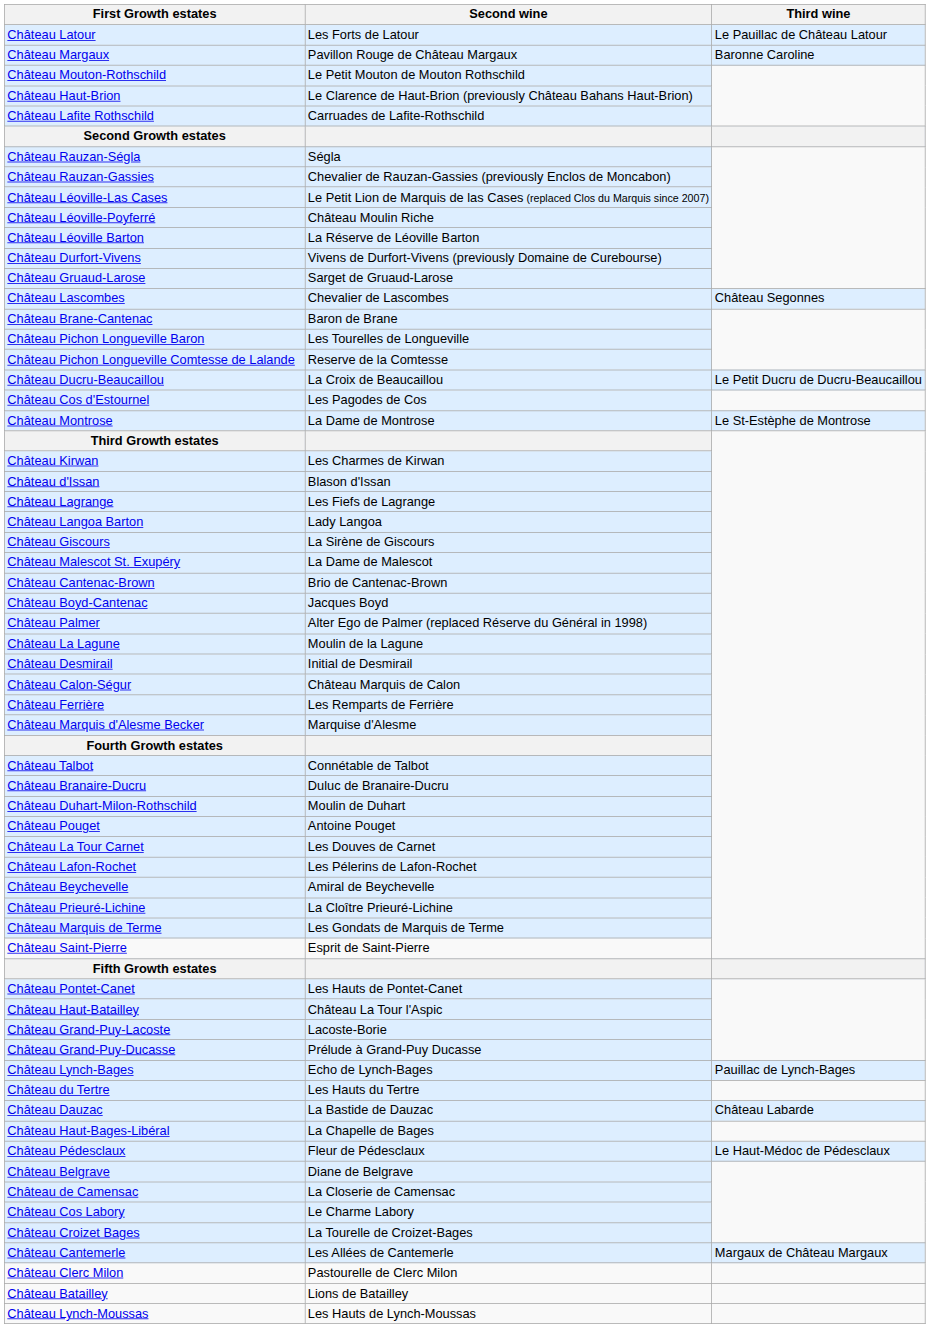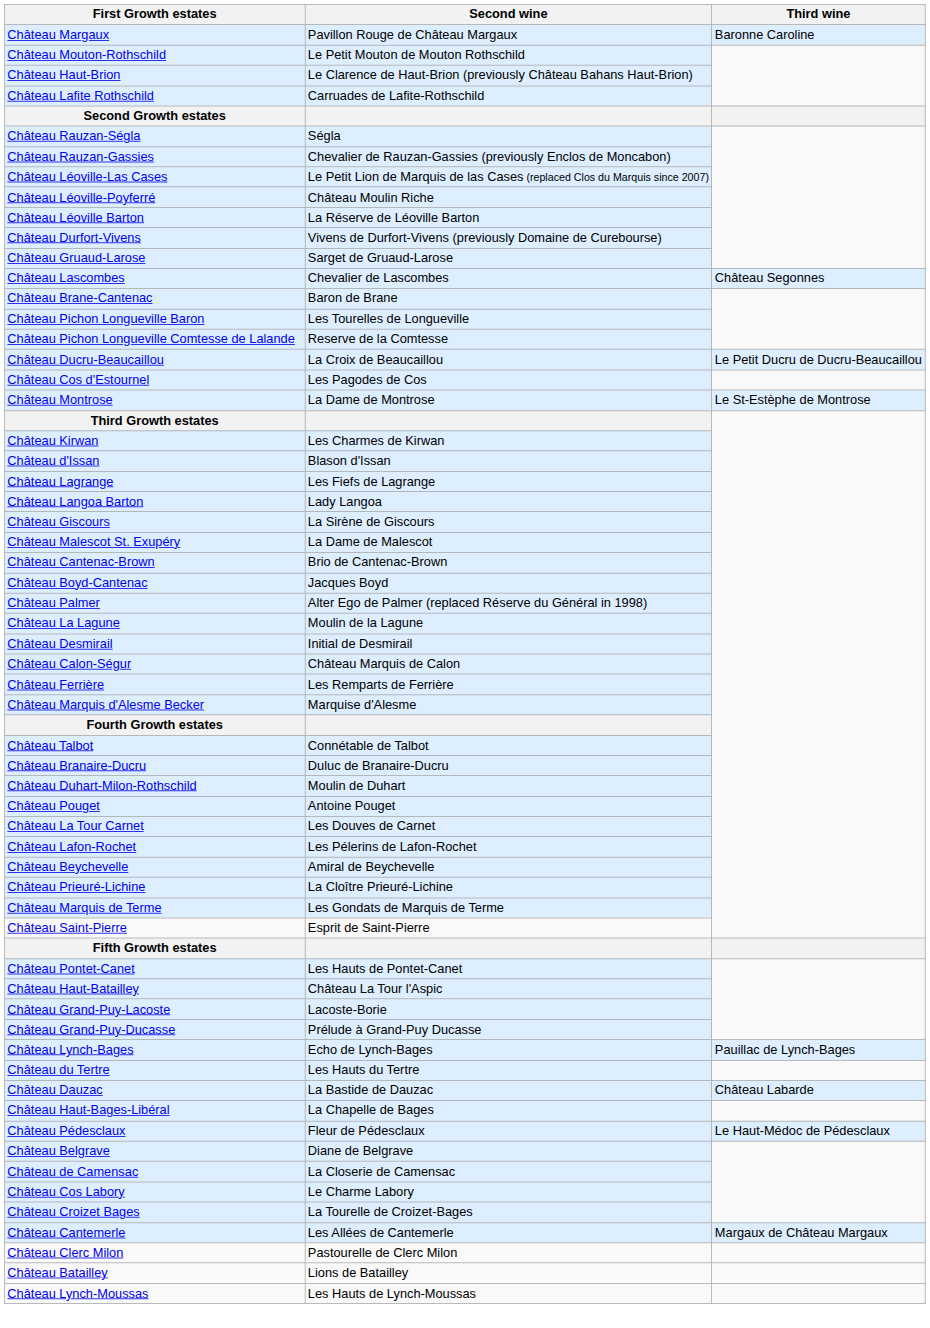 <table class="wikitable">
 <tr>
 <th>First Growth estates</th>
 <th>Second wine</th>
 <th>Third wine</th>
-</tr>
-<tr ---- bgcolor="#DDEEFF">
-<td><a href='#'>Château Latour</a></td>
-<td>Les Forts de Latour</td>
-<td>Le Pauillac de Château Latour</td>
 </tr>
 <tr ---- bgcolor="#DDEEFF">
 <td><a href='#'>Château Margaux</a></td>
 <td>Pavillon Rouge de Château Margaux</td>
 <td>Baronne Caroline</td>
 </tr>
 <tr ---- bgcolor="#DDEEFF">
 <td><a href='#'>Château Mouton-Rothschild</a></td>
 <td>Le Petit Mouton de Mouton Rothschild</td>
 </tr>
 <tr ---- bgcolor="#DDEEFF">
 <td><a href='#'>Château Haut-Brion</a></td>
 <td>Le Clarence de Haut-Brion (previously Château Bahans Haut-Brion)</td>
 </tr>
 <tr ---- bgcolor="#DDEEFF">
 <td><a href='#'>Château Lafite Rothschild</a></td>
 <td>Carruades de Lafite-Rothschild</td>
 </tr>
 <tr ---- bgcolor="#DDEEFF">
 <th>Second Growth estates</th>
 <th></th>
 <th></th>
 </tr>
 <tr ---- bgcolor="#DDEEFF">
 <td><a href='#'>Château Rauzan-Ségla</a></td>
 <td>Ségla</td>
 </tr>
 <tr ---- bgcolor="#DDEEFF">
 <td><a href='#'>Château Rauzan-Gassies</a></td>
 <td>Chevalier de Rauzan-Gassies (previously Enclos de Moncabon)</td>
 </tr>
 <tr ---- bgcolor="#DDEEFF">
 <td><a href='#'>Château Léoville-Las Cases</a></td>
 <td>Le Petit Lion de Marquis de las Cases<small> (replaced Clos du Marquis since 2007)</small></td>
 </tr>
 <tr ---- bgcolor="#DDEEFF">
 <td><a href='#'>Château Léoville-Poyferré</a></td>
 <td>Château Moulin Riche</td>
 </tr>
 <tr ---- bgcolor="#DDEEFF">
 <td><a href='#'>Château Léoville Barton</a></td>
 <td>La Réserve de Léoville Barton</td>
 </tr>
 <tr ---- bgcolor="#DDEEFF">
 <td><a href='#'>Château Durfort-Vivens</a></td>
 <td>Vivens de Durfort-Vivens (previously Domaine de Curebourse)</td>
 </tr>
 <tr ---- bgcolor="#DDEEFF">
 <td><a href='#'>Château Gruaud-Larose</a></td>
 <td>Sarget de Gruaud-Larose</td>
 </tr>
 <tr ---- bgcolor="#DDEEFF">
 <td><a href='#'>Château Lascombes</a></td>
 <td>Chevalier de Lascombes</td>
 <td>Château Segonnes</td>
 </tr>
 <tr ---- bgcolor="#DDEEFF">
 <td><a href='#'>Château Brane-Cantenac</a></td>
 <td>Baron de Brane</td>
 </tr>
 <tr ---- bgcolor="#DDEEFF">
 <td><a href='#'>Château Pichon Longueville Baron</a></td>
 <td>Les Tourelles de Longueville</td>
 </tr>
 <tr ---- bgcolor="#DDEEFF">
 <td><a href='#'>Château Pichon Longueville Comtesse de Lalande</a>  </td>
 <td>Reserve de la Comtesse</td>
 </tr>
 <tr ---- bgcolor="#DDEEFF">
 <td><a href='#'>Château Ducru-Beaucaillou</a></td>
 <td>La Croix de Beaucaillou</td>
 <td>Le Petit Ducru de Ducru-Beaucaillou</td>
 </tr>
 <tr ---- bgcolor="#DDEEFF">
 <td><a href='#'>Château Cos d'Estournel</a></td>
 <td>Les Pagodes de Cos</td>
 </tr>
 <tr ---- bgcolor="#DDEEFF">
 <td><a href='#'>Château Montrose</a></td>
 <td>La Dame de Montrose</td>
 <td>Le St-Estèphe de Montrose</td>
 </tr>
 <tr ---- bgcolor="#DDEEFF">
 <th>Third Growth estates</th>
 <th></th>
 </tr>
 <tr ---- bgcolor="#DDEEFF">
 <td><a href='#'>Château Kirwan</a></td>
 <td>Les Charmes de Kirwan</td>
 </tr>
 <tr ---- bgcolor="#DDEEFF">
 <td><a href='#'>Château d'Issan</a></td>
 <td>Blason d'Issan</td>
 </tr>
 <tr ---- bgcolor="#DDEEFF">
 <td><a href='#'>Château Lagrange</a></td>
 <td>Les Fiefs de Lagrange</td>
 </tr>
 <tr ---- bgcolor="#DDEEFF">
 <td><a href='#'>Château Langoa Barton</a></td>
 <td>Lady Langoa</td>
 </tr>
 <tr ---- bgcolor="#DDEEFF">
 <td><a href='#'>Château Giscours</a></td>
 <td>La Sirène de Giscours</td>
 </tr>
 <tr ---- bgcolor="#DDEEFF">
 <td><a href='#'>Château Malescot St. Exupéry</a></td>
 <td>La Dame de Malescot</td>
 </tr>
 <tr ---- bgcolor="#DDEEFF">
 <td><a href='#'>Château Cantenac-Brown</a></td>
 <td>Brio de Cantenac-Brown</td>
 </tr>
 <tr ---- bgcolor="#DDEEFF">
 <td><a href='#'>Château Boyd-Cantenac</a></td>
 <td>Jacques Boyd</td>
 </tr>
 <tr ---- bgcolor="#DDEEFF">
 <td><a href='#'>Château Palmer</a></td>
 <td>Alter Ego de Palmer (replaced Réserve du Général in 1998)</td>
 </tr>
 <tr ---- bgcolor="#DDEEFF">
 <td><a href='#'>Château La Lagune</a></td>
 <td>Moulin de la Lagune</td>
 </tr>
 <tr ---- bgcolor="#DDEEFF">
 <td><a href='#'>Château Desmirail</a></td>
 <td>Initial de Desmirail</td>
 </tr>
 <tr ---- bgcolor="#DDEEFF">
 <td><a href='#'>Château Calon-Ségur</a></td>
 <td>Château Marquis de Calon</td>
 </tr>
 <tr ---- bgcolor="#DDEEFF">
 <td><a href='#'>Château Ferrière</a></td>
 <td>Les Remparts de Ferrière</td>
 </tr>
 <tr ---- bgcolor="#DDEEFF">
 <td><a href='#'>Château Marquis d'Alesme Becker</a></td>
 <td>Marquise d'Alesme</td>
 </tr>
 <tr ---- bgcolor="#DDEEFF">
 <th>Fourth Growth estates</th>
 <th></th>
 </tr>
 <tr ---- bgcolor="#DDEEFF">
 <td><a href='#'>Château Talbot</a></td>
 <td>Connétable de Talbot</td>
 </tr>
 <tr ---- bgcolor="#DDEEFF">
 <td><a href='#'>Château Branaire-Ducru</a></td>
 <td>Duluc de Branaire-Ducru</td>
 </tr>
 <tr ---- bgcolor="#DDEEFF">
 <td><a href='#'>Château Duhart-Milon-Rothschild</a></td>
 <td>Moulin de Duhart</td>
 </tr>
 <tr ---- bgcolor="#DDEEFF">
 <td><a href='#'>Château Pouget</a></td>
 <td>Antoine Pouget</td>
 </tr>
 <tr ---- bgcolor="#DDEEFF">
 <td><a href='#'>Château La Tour Carnet</a></td>
 <td>Les Douves de Carnet</td>
 </tr>
 <tr ---- bgcolor="#DDEEFF">
 <td><a href='#'>Château Lafon-Rochet</a></td>
 <td>Les Pélerins de Lafon-Rochet</td>
 </tr>
 <tr ---- bgcolor="#DDEEFF">
 <td><a href='#'>Château Beychevelle</a></td>
 <td>Amiral de Beychevelle</td>
 </tr>
 <tr ---- bgcolor="#DDEEFF">
 <td><a href='#'>Château Prieuré-Lichine</a></td>
 <td>La Cloître Prieuré-Lichine</td>
 </tr>
 <tr ---- bgcolor="#DDEEFF">
 <td><a href='#'>Château Marquis de Terme</a></td>
 <td>Les Gondats de Marquis de Terme</td>
 </tr>
 <tr>
 <td><a href='#'>Château Saint-Pierre</a></td>
 <td>Esprit de Saint-Pierre</td>
 </tr>
 <tr ---- bgcolor="#DDEEFF">
 <th>Fifth Growth estates</th>
 <th></th>
 <th></th>
 </tr>
 <tr ---- bgcolor="#DDEEFF">
 <td><a href='#'>Château Pontet-Canet</a></td>
 <td>Les Hauts de Pontet-Canet</td>
 </tr>
 <tr ---- bgcolor="#DDEEFF">
 <td><a href='#'>Château Haut-Batailley</a></td>
 <td>Château La Tour l'Aspic</td>
 </tr>
 <tr ---- bgcolor="#DDEEFF">
 <td><a href='#'>Château Grand-Puy-Lacoste</a></td>
 <td>Lacoste-Borie</td>
 </tr>
 <tr ---- bgcolor="#DDEEFF">
 <td><a href='#'>Château Grand-Puy-Ducasse</a></td>
 <td>Prélude à Grand-Puy Ducasse</td>
 </tr>
 <tr ---- bgcolor="#DDEEFF">
 <td><a href='#'>Château Lynch-Bages</a></td>
 <td>Echo de Lynch-Bages</td>
 <td>Pauillac de Lynch-Bages</td>
 </tr>
 <tr ---- bgcolor="#DDEEFF">
 <td><a href='#'>Château du Tertre</a></td>
 <td>Les Hauts du Tertre</td>
 </tr>
 <tr ---- bgcolor="#DDEEFF">
 <td><a href='#'>Château Dauzac</a></td>
 <td>La Bastide de Dauzac</td>
 <td>Château Labarde</td>
 </tr>
 <tr ---- bgcolor="#DDEEFF">
 <td><a href='#'>Château Haut-Bages-Libéral</a></td>
 <td>La Chapelle de Bages</td>
 </tr>
 <tr ---- bgcolor="#DDEEFF">
 <td><a href='#'>Château Pédesclaux</a></td>
 <td>Fleur de Pédesclaux</td>
 <td>Le Haut-Médoc de Pédesclaux</td>
 </tr>
 <tr ---- bgcolor="#DDEEFF">
 <td><a href='#'>Château Belgrave</a></td>
 <td>Diane de Belgrave</td>
 </tr>
 <tr ---- bgcolor="#DDEEFF">
 <td><a href='#'>Château de Camensac</a></td>
 <td>La Closerie de Camensac</td>
 </tr>
 <tr ---- bgcolor="#DDEEFF">
 <td><a href='#'>Château Cos Labory</a></td>
 <td>Le Charme Labory</td>
 </tr>
 <tr ---- bgcolor="#DDEEFF">
 <td><a href='#'>Château Croizet Bages</a></td>
 <td>La Tourelle de Croizet-Bages</td>
 </tr>
 <tr ---- bgcolor="#DDEEFF">
 <td><a href='#'>Château Cantemerle</a></td>
 <td>Les Allées de Cantemerle</td>
 <td>Margaux de Château Margaux</td>
 </tr>
 <tr>
 <td><a href='#'>Château Clerc Milon</a></td>
 <td>Pastourelle de Clerc Milon</td>
 <td></td>
 </tr>
 <tr>
 <td><a href='#'>Château Batailley</a></td>
 <td>Lions de Batailley</td>
 <td></td>
 </tr>
 <tr>
 <td><a href='#'>Château Lynch-Moussas</a></td>
 <td>Les Hauts de Lynch-Moussas</td>
 <td></td>
 </tr>
 </table>
